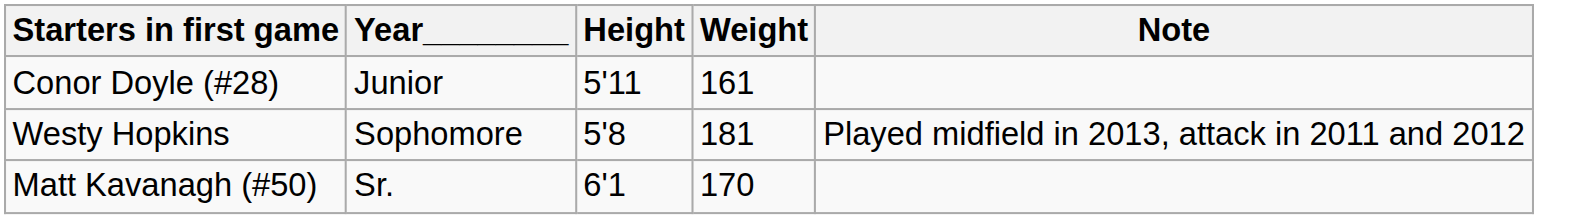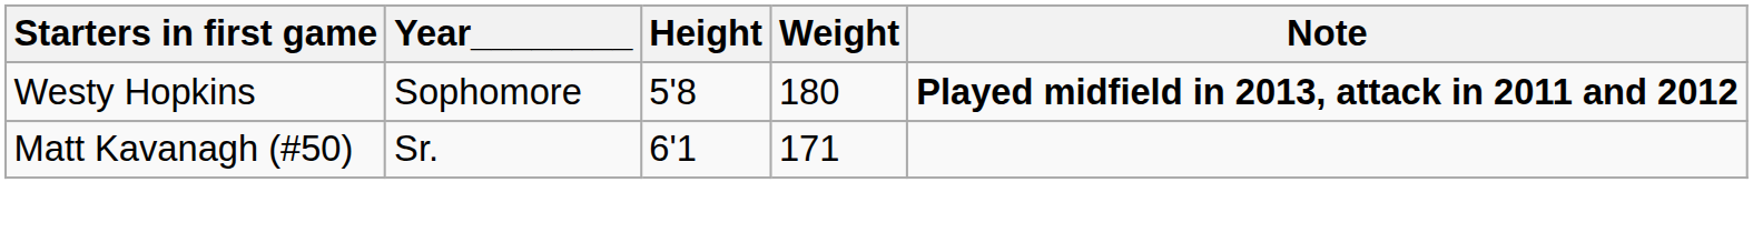 <table class="wikitable">
 <tr>
 <th>Starters in first game</th>
 <th>Year________</th>
 <th>Height</th>
 <th>Weight</th>
 <th>Note</th>
 </tr>
 <tr>
-<td>Conor Doyle (#28)</td>
-<td>Junior</td>
-<td>5'11</td>
-<td>161</td>
-<td></td>
-</tr>
-<tr>
 <td>Westy Hopkins</td>
 <td>Sophomore</td>
 <td>5'8</td>
-<td>181</td>
-<td>Played midfield in 2013, attack in 2011 and 2012</td>
+<td>180</td>
+<td><strong>Played midfield in 2013, attack in 2011 and 2012</strong></td>
 </tr>
 <tr>
 <td>Matt Kavanagh (#50)</td>
 <td>Sr.</td>
 <td>6'1</td>
-<td>170</td>
+<td>171</td>
 <td></td>
 </tr>
 </table>
